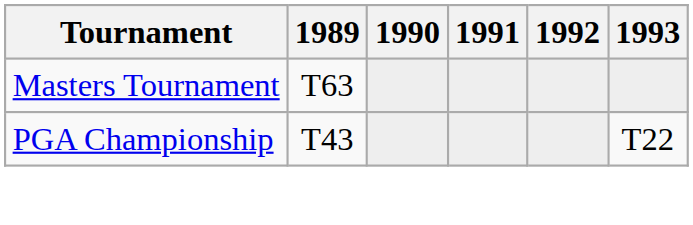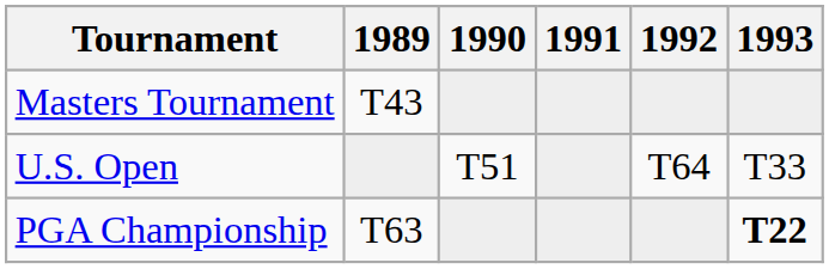 <table class="wikitable" style="font-size:95%;text-align:center;">
 <tr>
 <th>Tournament</th>
 <th>1989</th>
 <th>1990</th>
 <th>1991</th>
 <th>1992</th>
 <th>1993</th>
 </tr>
 <tr>
 <td align=left><a href='#'>Masters Tournament</a></td>
-<td>T63</td>
+<td>T43</td>
 <td style="background:#eeeeee;"></td>
 <td style="background:#eeeeee;"></td>
 <td style="background:#eeeeee;"></td>
 <td style="background:#eeeeee;"></td>
 </tr>
 <tr>
+<td align=left><a href='#'>U.S. Open</a></td>
+<td style="background:#eeeeee;"></td>
+<td>T51</td>
+<td style="background:#eeeeee;"></td>
+<td>T64</td>
+<td>T33</td>
+</tr>
+<tr>
 <td align=left><a href='#'>PGA Championship</a></td>
-<td>T43</td>
+<td>T63</td>
 <td style="background:#eeeeee;"></td>
 <td style="background:#eeeeee;"></td>
 <td style="background:#eeeeee;"></td>
-<td>T22</td>
+<td><strong>T22</strong></td>
 </tr>
 </table>
